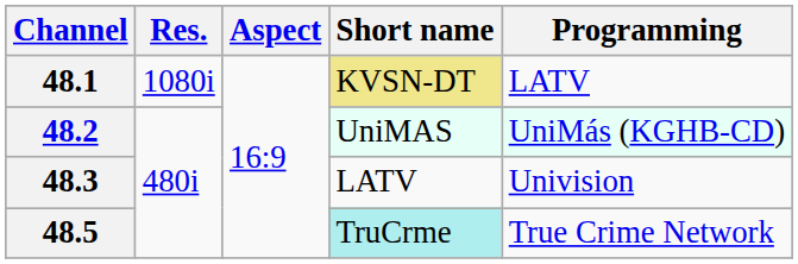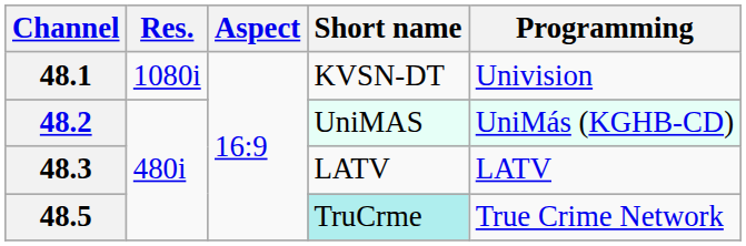 <table class="wikitable">
 <tr>
 <th><a href='#'>Channel</a></th>
 <th><a href='#'>Res.</a></th>
 <th><a href='#'>Aspect</a></th>
 <th>Short name</th>
 <th>Programming</th>
 </tr>
 <tr>
 <th scope = "row">48.1</th>
 <td><a href='#'>1080i</a></td>
 <td rowspan=4><a href='#'>16:9</a></td>
-<td style="background: khaki;">KVSN-DT</td>
-<td><a href='#'>LATV</a></td>
+<td>KVSN-DT</td>
+<td><a href='#'>Univision</a></td>
 </tr>
 <tr>
 <th scope = "row"><a href='#'>48.2</a></th>
 <td rowspan=3><a href='#'>480i</a></td>
 <td style="background-color: #E6FFF7;">UniMAS</td>
 <td style="background-color: #E6FFF7;"><a href='#'>UniMás</a> (<a href='#'>KGHB-CD</a>)</td>
 </tr>
 <tr>
 <th scope = "row">48.3</th>
 <td>LATV</td>
-<td><a href='#'>Univision</a></td>
+<td><a href='#'>LATV</a></td>
 </tr>
 <tr>
 <th scope = "row">48.5</th>
 <td style="background: paleturquoise;">TruCrme</td>
 <td><a href='#'>True Crime Network</a></td>
 </tr>
 </table>
